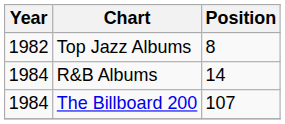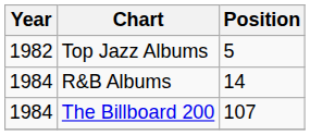 <table class="wikitable" border="1">
 <tr>
 <th>Year</th>
 <th>Chart</th>
 <th>Position</th>
 </tr>
 <tr>
 <td>1982</td>
 <td>Top Jazz Albums</td>
-<td>8</td>
+<td>5</td>
 </tr>
 <tr>
 <td>1984</td>
 <td>R&B Albums</td>
 <td>14</td>
 </tr>
 <tr>
 <td>1984</td>
 <td><a href='#'>The Billboard 200</a></td>
 <td>107</td>
 </tr>
 <tr>
 </tr>
 </table>
